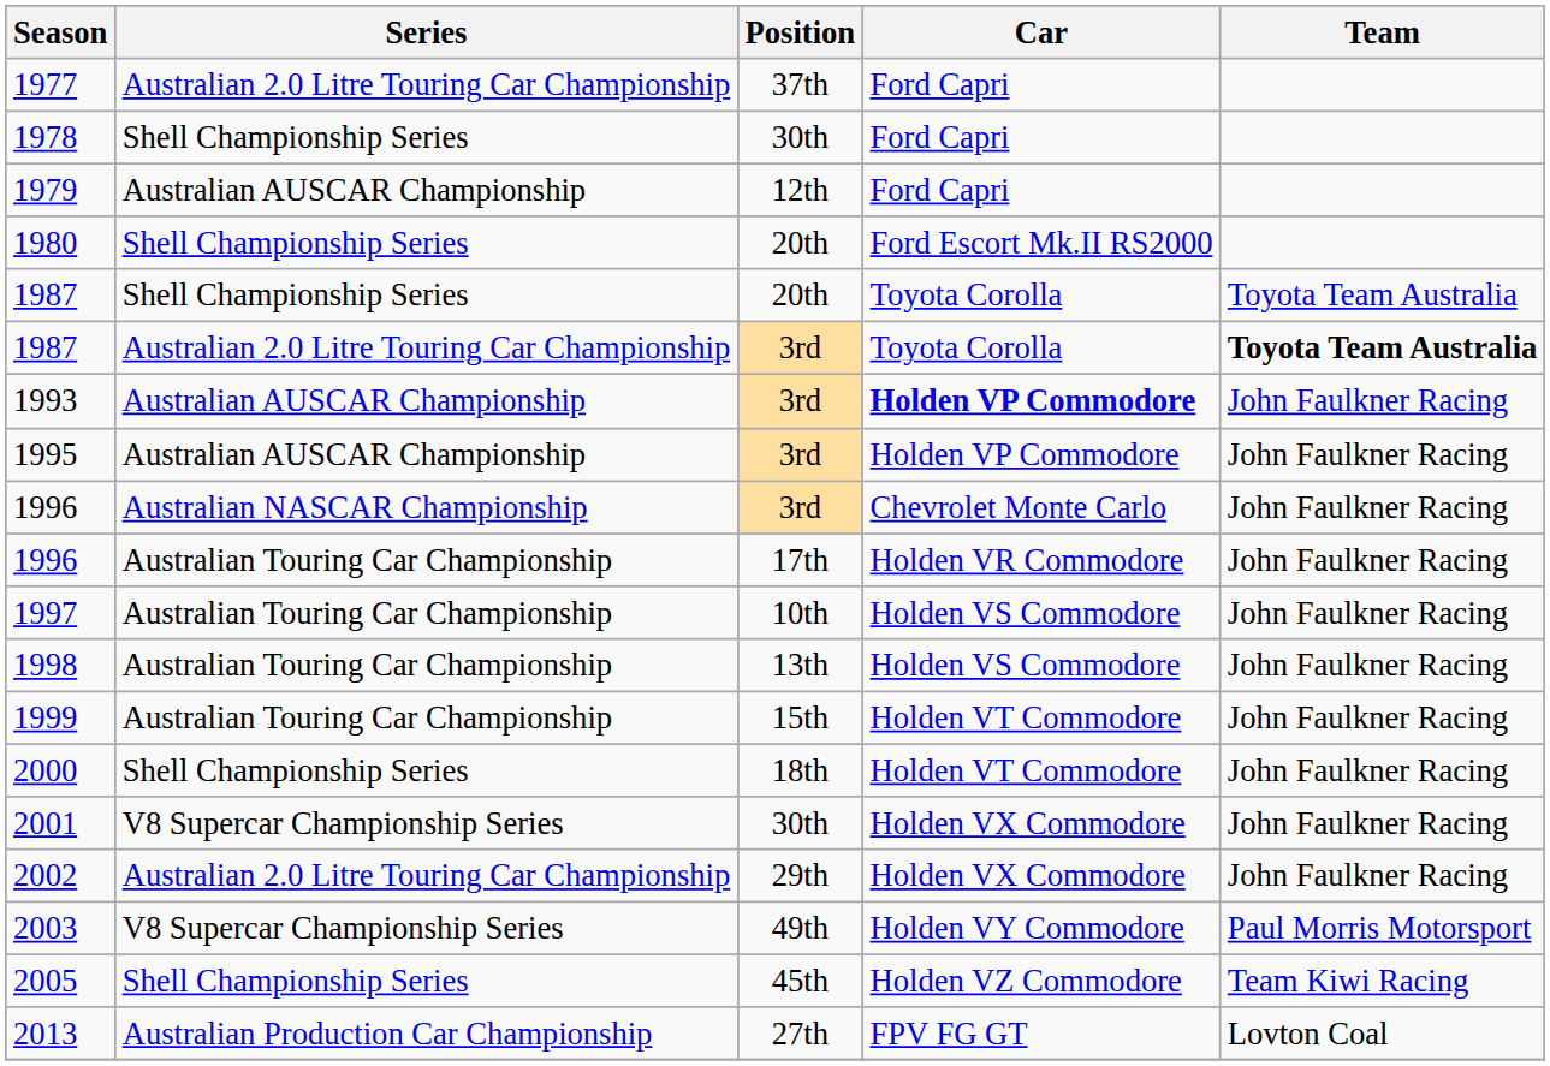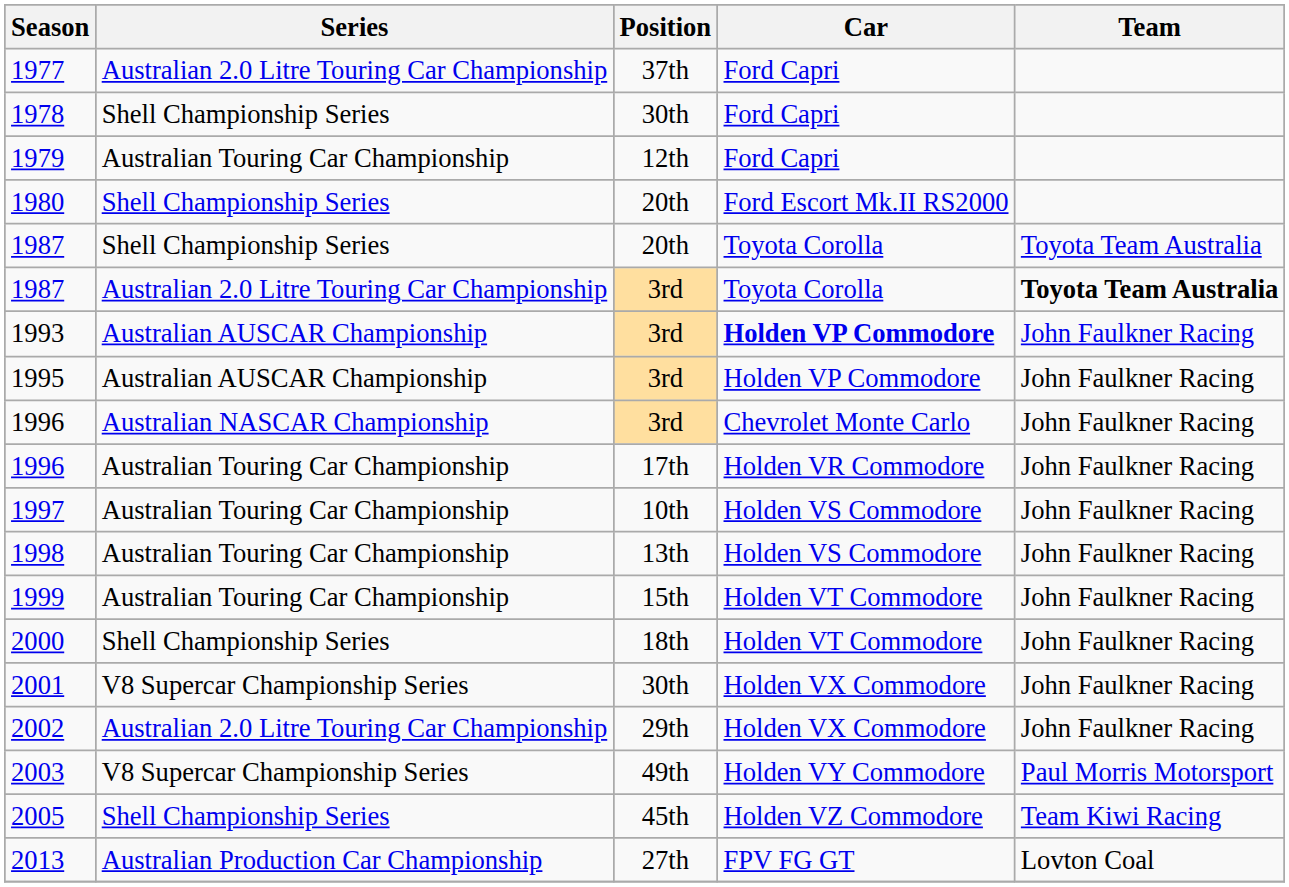 <table class="wikitable" style="font-size: 95%;">
 <tr>
 <th>Season</th>
 <th>Series</th>
 <th>Position</th>
 <th>Car</th>
 <th>Team</th>
 </tr>
 <tr>
 <td><a href='#'>1977</a></td>
 <td><a href='#'>Australian 2.0 Litre Touring Car Championship</a></td>
 <td align="center">37th</td>
 <td><a href='#'>Ford Capri</a></td>
 <td></td>
 </tr>
 <tr>
 <td><a href='#'>1978</a></td>
 <td>Shell Championship Series</td>
 <td align="center">30th</td>
 <td><a href='#'>Ford Capri</a></td>
 <td></td>
 </tr>
 <tr>
 <td><a href='#'>1979</a></td>
-<td>Australian AUSCAR Championship</td>
+<td>Australian Touring Car Championship</td>
 <td align="center">12th</td>
 <td><a href='#'>Ford Capri</a></td>
 <td></td>
 </tr>
 <tr>
 <td><a href='#'>1980</a></td>
 <td><a href='#'>Shell Championship Series</a></td>
 <td align="center">20th</td>
 <td><a href='#'>Ford Escort Mk.II RS2000</a></td>
 <td></td>
 </tr>
 <tr>
 <td><a href='#'>1987</a></td>
 <td>Shell Championship Series</td>
 <td align="center">20th</td>
 <td><a href='#'>Toyota Corolla</a></td>
 <td><a href='#'>Toyota Team Australia</a></td>
 </tr>
 <tr>
 <td><a href='#'>1987</a></td>
 <td><a href='#'>Australian 2.0 Litre Touring Car Championship</a></td>
 <td align="center" style="background:#ffdf9f;">3rd</td>
 <td><a href='#'>Toyota Corolla</a></td>
 <td><strong>Toyota Team Australia</strong></td>
 </tr>
 <tr>
 <td>1993</td>
 <td><a href='#'>Australian AUSCAR Championship</a></td>
 <td align="center" style="background:#ffdf9f;">3rd</td>
 <td><strong><a href='#'>Holden VP Commodore</a></strong></td>
 <td><a href='#'>John Faulkner Racing</a></td>
 </tr>
 <tr>
 <td>1995</td>
 <td>Australian AUSCAR Championship</td>
 <td align="center" style="background:#ffdf9f;">3rd</td>
 <td><a href='#'>Holden VP Commodore</a></td>
 <td>John Faulkner Racing</td>
 </tr>
 <tr>
 <td>1996</td>
 <td><a href='#'>Australian NASCAR Championship</a></td>
 <td align="center" style="background:#ffdf9f;">3rd</td>
 <td><a href='#'>Chevrolet Monte Carlo</a></td>
 <td>John Faulkner Racing</td>
 </tr>
 <tr>
 <td><a href='#'>1996</a></td>
 <td>Australian Touring Car Championship</td>
 <td align="center">17th</td>
 <td><a href='#'>Holden VR Commodore</a></td>
 <td>John Faulkner Racing</td>
 </tr>
 <tr>
 <td><a href='#'>1997</a></td>
 <td>Australian Touring Car Championship</td>
 <td align="center">10th</td>
 <td><a href='#'>Holden VS Commodore</a></td>
 <td>John Faulkner Racing</td>
 </tr>
 <tr>
 <td><a href='#'>1998</a></td>
 <td>Australian Touring Car Championship</td>
 <td align="center">13th</td>
 <td><a href='#'>Holden VS Commodore</a></td>
 <td>John Faulkner Racing</td>
 </tr>
 <tr>
 <td><a href='#'>1999</a></td>
 <td>Australian Touring Car Championship</td>
 <td align="center">15th</td>
 <td><a href='#'>Holden VT Commodore</a></td>
 <td>John Faulkner Racing</td>
 </tr>
 <tr>
 <td><a href='#'>2000</a></td>
 <td>Shell Championship Series</td>
 <td align="center">18th</td>
 <td><a href='#'>Holden VT Commodore</a></td>
 <td>John Faulkner Racing</td>
 </tr>
 <tr>
 <td><a href='#'>2001</a></td>
 <td>V8 Supercar Championship Series</td>
 <td align="center">30th</td>
 <td><a href='#'>Holden VX Commodore</a></td>
 <td>John Faulkner Racing</td>
 </tr>
 <tr>
 <td><a href='#'>2002</a></td>
 <td><a href='#'>Australian 2.0 Litre Touring Car Championship</a></td>
 <td align="center">29th</td>
 <td><a href='#'>Holden VX Commodore</a></td>
 <td>John Faulkner Racing</td>
 </tr>
 <tr>
 <td><a href='#'>2003</a></td>
 <td>V8 Supercar Championship Series</td>
 <td align="center">49th</td>
 <td><a href='#'>Holden VY Commodore</a></td>
 <td><a href='#'>Paul Morris Motorsport</a></td>
 </tr>
 <tr>
 <td><a href='#'>2005</a></td>
 <td><a href='#'>Shell Championship Series</a></td>
 <td align="center">45th</td>
 <td><a href='#'>Holden VZ Commodore</a></td>
 <td><a href='#'>Team Kiwi Racing</a></td>
 </tr>
 <tr>
 <td><a href='#'>2013</a></td>
 <td><a href='#'>Australian Production Car Championship</a></td>
 <td align="center">27th</td>
 <td><a href='#'>FPV FG GT</a></td>
 <td>Lovton Coal</td>
 </tr>
 <tr>
 </tr>
 </table>
